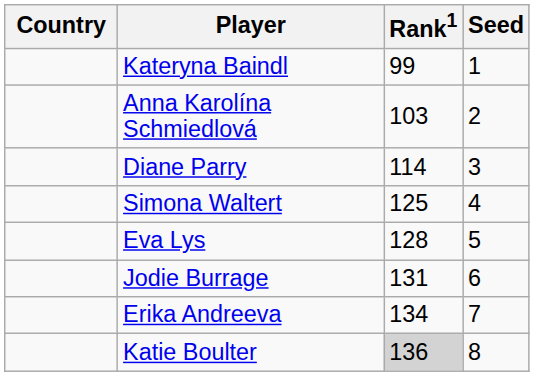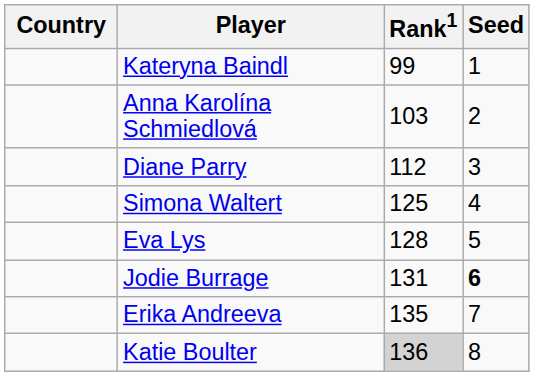 <table class="sortable wikitable">
 <tr>
 <th width="70">Country</th>
 <th width="175">Player</th>
 <th>Rank<sup>1</sup></th>
 <th>Seed</th>
 </tr>
 <tr>
 <td></td>
 <td><a href='#'>Kateryna Baindl</a></td>
 <td>99</td>
 <td>1</td>
 </tr>
 <tr>
 <td></td>
 <td><a href='#'>Anna Karolína Schmiedlová</a></td>
 <td>103</td>
 <td>2</td>
 </tr>
 <tr>
 <td></td>
 <td><a href='#'>Diane Parry</a></td>
-<td>114</td>
+<td>112</td>
 <td>3</td>
 </tr>
 <tr>
 <td></td>
 <td><a href='#'>Simona Waltert</a></td>
 <td>125</td>
 <td>4</td>
 </tr>
 <tr>
 <td></td>
 <td><a href='#'>Eva Lys</a></td>
 <td>128</td>
 <td>5</td>
 </tr>
 <tr>
 <td></td>
 <td><a href='#'>Jodie Burrage</a></td>
 <td>131</td>
-<td>6</td>
+<td><strong>6</strong></td>
 </tr>
 <tr>
 <td></td>
 <td><a href='#'>Erika Andreeva</a></td>
-<td>134</td>
+<td>135</td>
 <td>7</td>
 </tr>
 <tr>
 <td></td>
 <td><a href='#'>Katie Boulter</a></td>
 <td style="background: lightgrey;">136</td>
 <td>8</td>
 </tr>
 </table>
